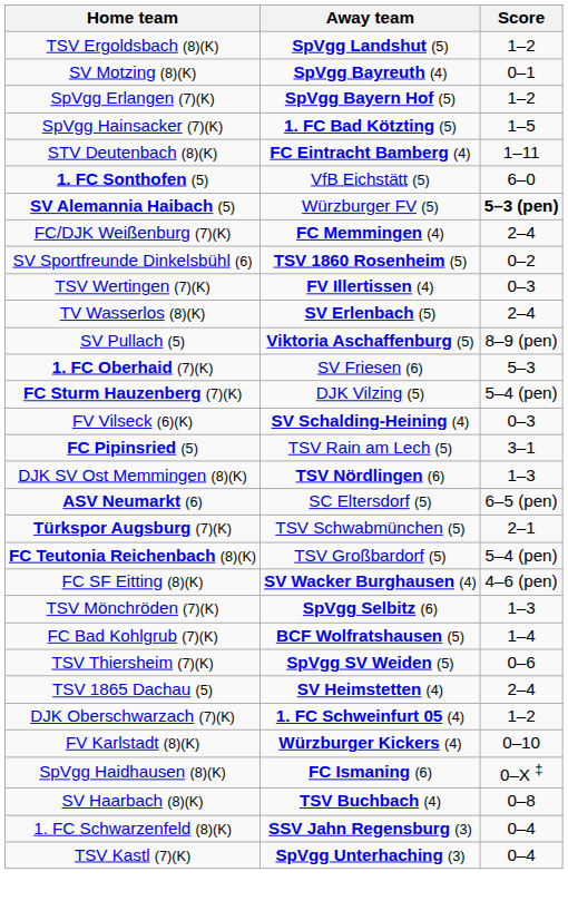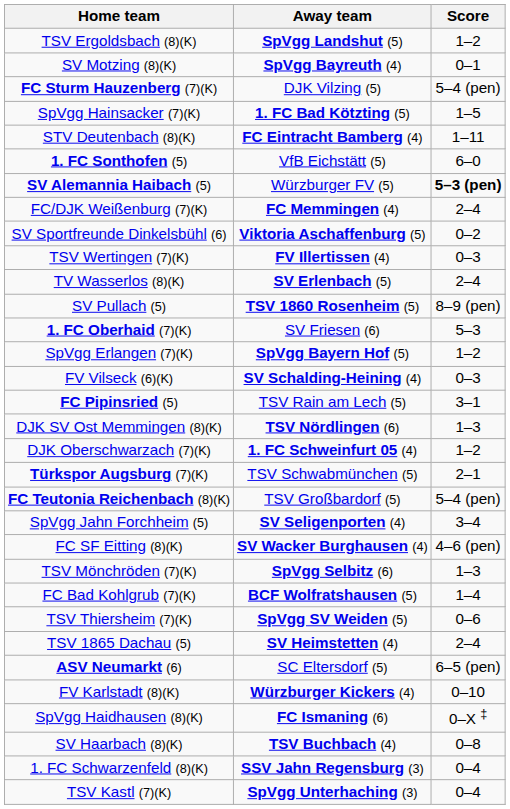 <table class="wikitable" style="text-align: center">
 <tr>
 <th>Home team</th>
 <th>Away team</th>
 <th>Score</th>
 </tr>
 <tr>
 <td><a href='#'>TSV Ergoldsbach</a> <small>(8)(K)</small></td>
 <td><strong><a href='#'>SpVgg Landshut</a></strong> <small>(5)</small></td>
 <td>1–2</td>
 </tr>
 <tr>
 <td><a href='#'>SV Motzing</a> <small>(8)(K)</small></td>
 <td><strong><a href='#'>SpVgg Bayreuth</a></strong> <small>(4)</small></td>
 <td>0–1</td>
 </tr>
 <tr>
-<td><a href='#'>SpVgg Erlangen</a> <small>(7)(K)</small></td>
-<td><strong><a href='#'>SpVgg Bayern Hof</a></strong> <small>(5)</small></td>
-<td>1–2</td>
+<td><strong><a href='#'>FC Sturm Hauzenberg</a></strong> <small>(7)(K)</small></td>
+<td><a href='#'>DJK Vilzing</a> <small>(5)</small></td>
+<td>5–4 (pen)</td>
 </tr>
 <tr>
 <td><a href='#'>SpVgg Hainsacker</a> <small>(7)(K)</small></td>
 <td><strong><a href='#'>1. FC Bad Kötzting</a></strong> <small>(5)</small></td>
 <td>1–5</td>
 </tr>
 <tr>
 <td><a href='#'>STV Deutenbach</a> <small>(8)(K)</small></td>
 <td><strong><a href='#'>FC Eintracht Bamberg</a></strong> <small>(4)</small></td>
 <td>1–11</td>
 </tr>
 <tr>
 <td><strong><a href='#'>1. FC Sonthofen</a></strong> <small>(5)</small></td>
 <td><a href='#'>VfB Eichstätt</a> <small>(5)</small></td>
 <td>6–0</td>
 </tr>
 <tr>
 <td><strong><a href='#'>SV Alemannia Haibach</a></strong> <small>(5)</small></td>
 <td><a href='#'>Würzburger FV</a> <small>(5)</small></td>
 <td><strong>5–3 (pen)</strong></td>
 </tr>
 <tr>
 <td><a href='#'>FC/DJK Weißenburg</a> <small>(7)(K)</small></td>
 <td><strong><a href='#'>FC Memmingen</a></strong> <small>(4)</small></td>
 <td>2–4</td>
 </tr>
 <tr>
 <td><a href='#'>SV Sportfreunde Dinkelsbühl</a> <small>(6)</small></td>
-<td><strong><a href='#'>TSV 1860 Rosenheim</a></strong> <small>(5)</small></td>
+<td><strong><a href='#'>Viktoria Aschaffenburg</a></strong> <small>(5)</small></td>
 <td>0–2</td>
 </tr>
 <tr>
 <td><a href='#'>TSV Wertingen</a> <small>(7)(K)</small></td>
 <td><strong><a href='#'>FV Illertissen</a></strong> <small>(4)</small></td>
 <td>0–3</td>
 </tr>
 <tr>
 <td><a href='#'>TV Wasserlos</a> <small>(8)(K)</small></td>
 <td><strong><a href='#'>SV Erlenbach</a></strong> <small>(5)</small></td>
 <td>2–4</td>
 </tr>
 <tr>
 <td><a href='#'>SV Pullach</a> <small>(5)</small></td>
-<td><strong><a href='#'>Viktoria Aschaffenburg</a></strong> <small>(5)</small></td>
+<td><strong><a href='#'>TSV 1860 Rosenheim</a></strong> <small>(5)</small></td>
 <td>8–9 (pen)</td>
 </tr>
 <tr>
 <td><strong><a href='#'>1. FC Oberhaid</a></strong> <small>(7)(K)</small></td>
 <td><a href='#'>SV Friesen</a> <small>(6)</small></td>
 <td>5–3</td>
 </tr>
 <tr>
-<td><strong><a href='#'>FC Sturm Hauzenberg</a></strong> <small>(7)(K)</small></td>
-<td><a href='#'>DJK Vilzing</a> <small>(5)</small></td>
-<td>5–4 (pen)</td>
+<td><a href='#'>SpVgg Erlangen</a> <small>(7)(K)</small></td>
+<td><strong><a href='#'>SpVgg Bayern Hof</a></strong> <small>(5)</small></td>
+<td>1–2</td>
 </tr>
 <tr>
 <td><a href='#'>FV Vilseck</a> <small>(6)(K)</small></td>
 <td><strong><a href='#'>SV Schalding-Heining</a></strong> <small>(4)</small></td>
 <td>0–3</td>
 </tr>
 <tr>
 <td><strong><a href='#'>FC Pipinsried</a></strong> <small>(5)</small></td>
 <td><a href='#'>TSV Rain am Lech</a> <small>(5)</small></td>
 <td>3–1</td>
 </tr>
 <tr>
 <td><a href='#'>DJK SV Ost Memmingen</a> <small>(8)(K)</small></td>
 <td><strong><a href='#'>TSV Nördlingen</a></strong> <small>(6)</small></td>
 <td>1–3</td>
 </tr>
 <tr>
-<td><strong><a href='#'>ASV Neumarkt</a></strong> <small>(6)</small></td>
-<td><a href='#'>SC Eltersdorf</a> <small>(5)</small></td>
-<td>6–5 (pen)</td>
+<td><a href='#'>DJK Oberschwarzach</a> <small>(7)(K)</small></td>
+<td><strong><a href='#'>1. FC Schweinfurt 05</a></strong> <small>(4)</small></td>
+<td>1–2</td>
 </tr>
 <tr>
 <td><strong><a href='#'>Türkspor Augsburg</a></strong> <small>(7)(K)</small></td>
 <td><a href='#'>TSV Schwabmünchen</a> <small>(5)</small></td>
 <td>2–1</td>
 </tr>
 <tr>
 <td><strong><a href='#'>FC Teutonia Reichenbach</a></strong> <small>(8)(K)</small></td>
 <td><a href='#'>TSV Großbardorf</a> <small>(5)</small></td>
 <td>5–4 (pen)</td>
+</tr>
+<tr>
+<td><a href='#'>SpVgg Jahn Forchheim</a> <small>(5)</small></td>
+<td><strong><a href='#'>SV Seligenporten</a></strong> <small>(4)</small></td>
+<td>3–4</td>
 </tr>
 <tr>
 <td><a href='#'>FC SF Eitting</a> <small>(8)(K)</small></td>
 <td><strong><a href='#'>SV Wacker Burghausen</a></strong> <small>(4)</small></td>
 <td>4–6 (pen)</td>
 </tr>
 <tr>
 <td><a href='#'>TSV Mönchröden</a> <small>(7)(K)</small></td>
 <td><strong><a href='#'>SpVgg Selbitz</a></strong> <small>(6)</small></td>
 <td>1–3</td>
 </tr>
 <tr>
 <td><a href='#'>FC Bad Kohlgrub</a> <small>(7)(K)</small></td>
 <td><strong><a href='#'>BCF Wolfratshausen</a></strong> <small>(5)</small></td>
 <td>1–4</td>
 </tr>
 <tr>
 <td><a href='#'>TSV Thiersheim</a> <small>(7)(K)</small></td>
 <td><strong><a href='#'>SpVgg SV Weiden</a></strong> <small>(5)</small></td>
 <td>0–6</td>
 </tr>
 <tr>
 <td><a href='#'>TSV 1865 Dachau</a> <small>(5)</small></td>
 <td><strong><a href='#'>SV Heimstetten</a></strong> <small>(4)</small></td>
 <td>2–4</td>
 </tr>
 <tr>
-<td><a href='#'>DJK Oberschwarzach</a> <small>(7)(K)</small></td>
-<td><strong><a href='#'>1. FC Schweinfurt 05</a></strong> <small>(4)</small></td>
-<td>1–2</td>
+<td><strong><a href='#'>ASV Neumarkt</a></strong> <small>(6)</small></td>
+<td><a href='#'>SC Eltersdorf</a> <small>(5)</small></td>
+<td>6–5 (pen)</td>
 </tr>
 <tr>
 <td><a href='#'>FV Karlstadt</a> <small>(8)(K)</small></td>
 <td><strong><a href='#'>Würzburger Kickers</a></strong> <small>(4)</small></td>
 <td>0–10</td>
 </tr>
 <tr>
 <td><a href='#'>SpVgg Haidhausen</a> <small>(8)(K)</small></td>
 <td><strong><a href='#'>FC Ismaning</a></strong> <small>(6)</small></td>
 <td>0–X <sup>‡</sup></td>
 </tr>
 <tr>
 <td><a href='#'>SV Haarbach</a> <small>(8)(K)</small></td>
 <td><strong><a href='#'>TSV Buchbach</a></strong> <small>(4)</small></td>
 <td>0–8</td>
 </tr>
 <tr>
 <td><a href='#'>1. FC Schwarzenfeld</a> <small>(8)(K)</small></td>
 <td><strong><a href='#'>SSV Jahn Regensburg</a></strong> <small>(3)</small></td>
 <td>0–4</td>
 </tr>
 <tr>
 <td><a href='#'>TSV Kastl</a> <small>(7)(K)</small></td>
 <td><strong><a href='#'>SpVgg Unterhaching</a></strong> <small>(3)</small></td>
 <td>0–4</td>
 </tr>
 </table>
